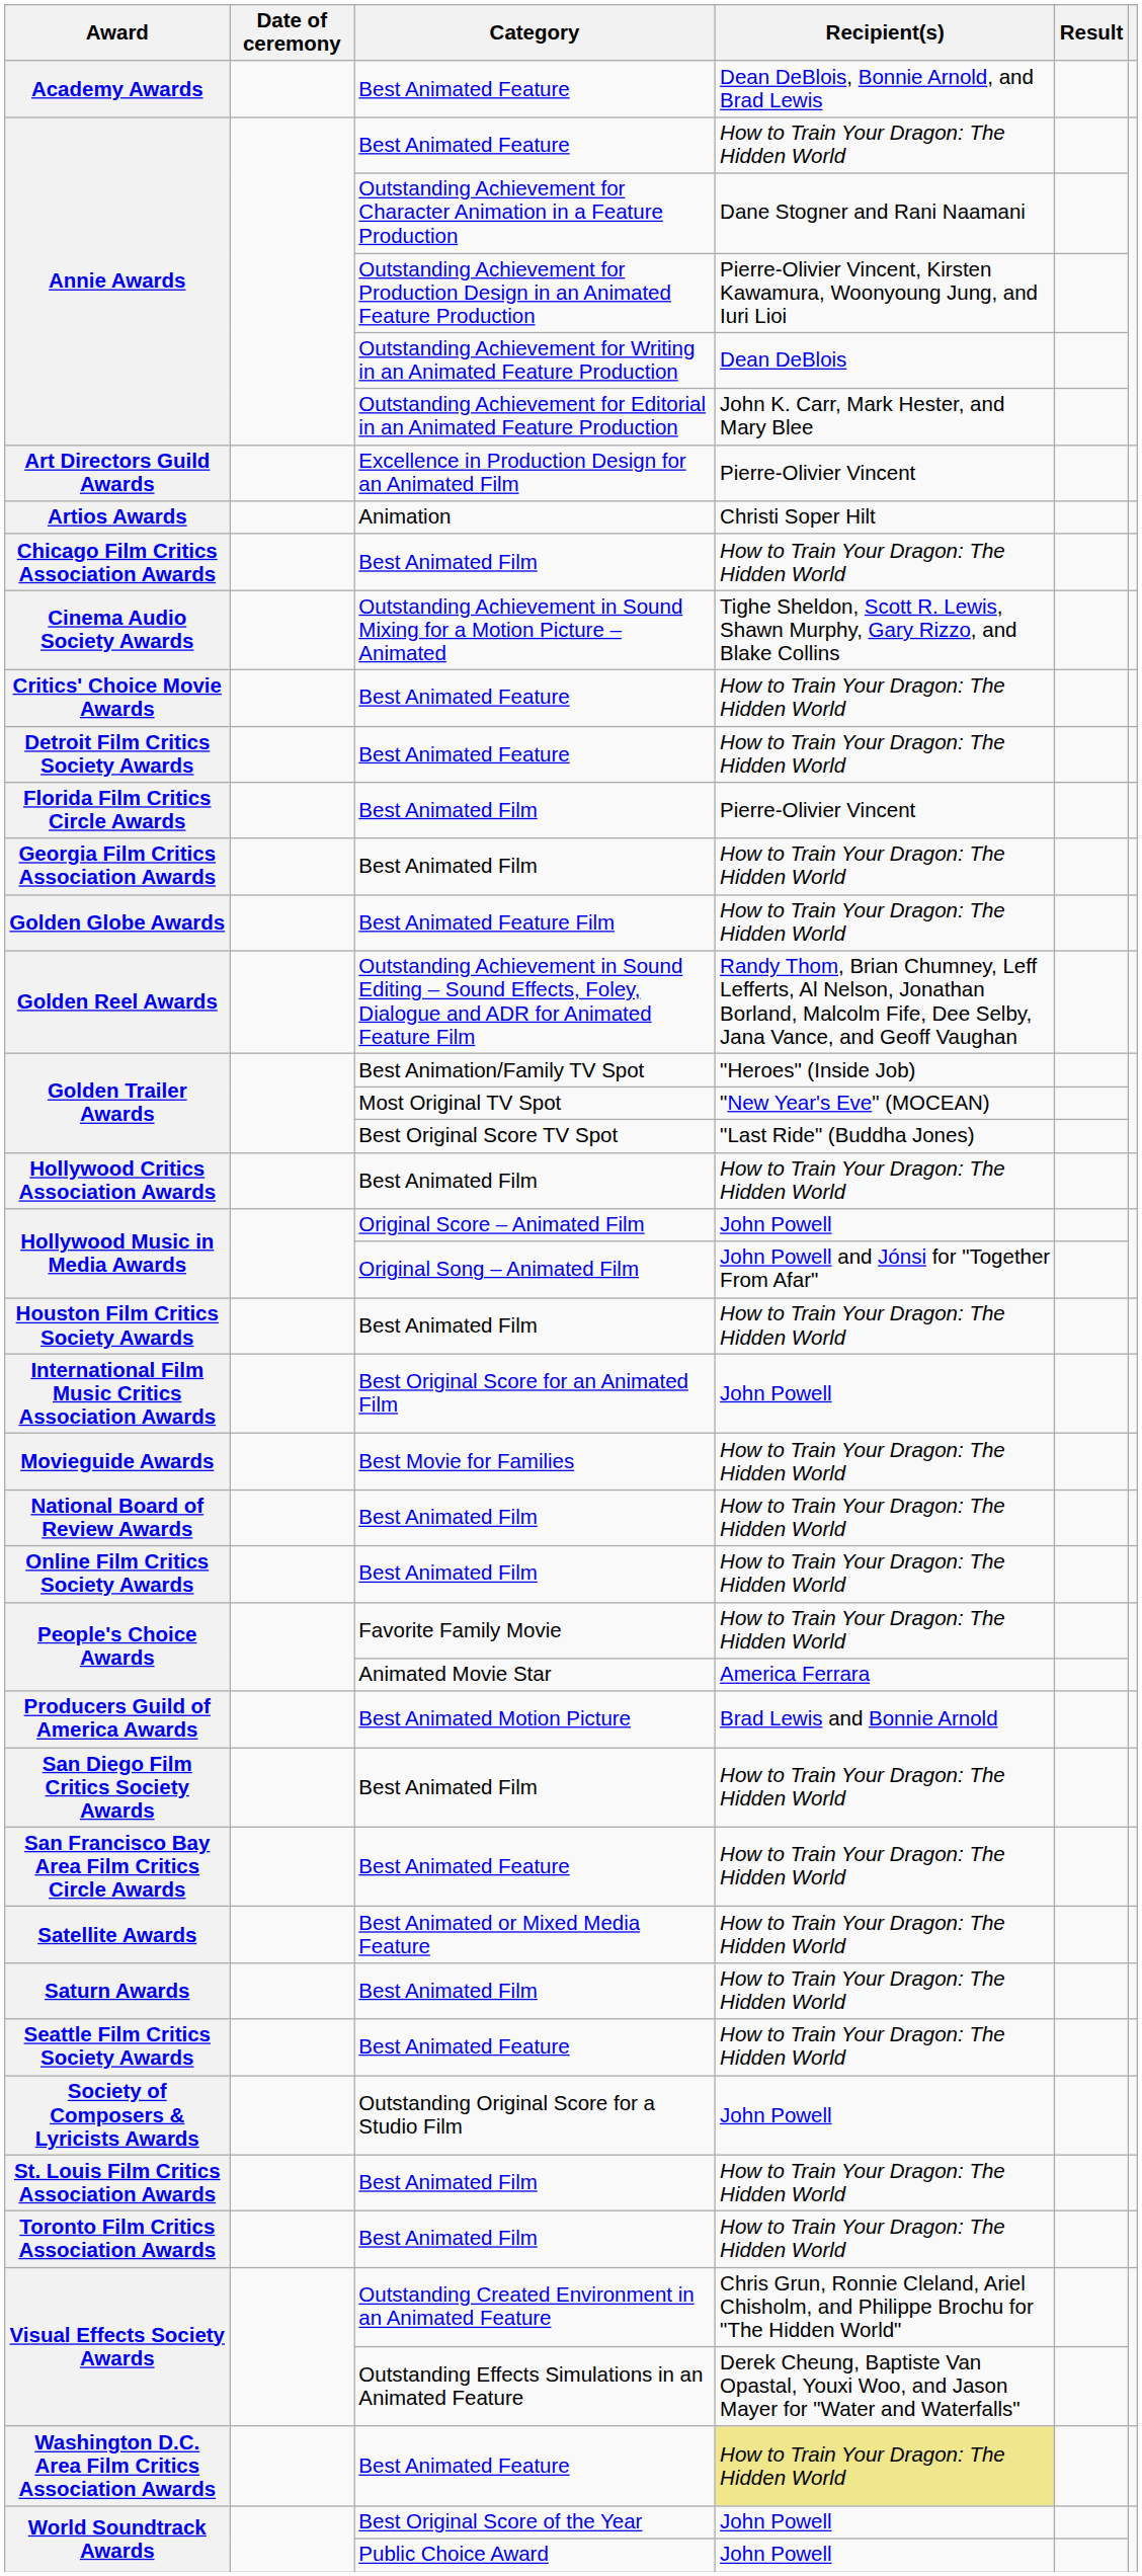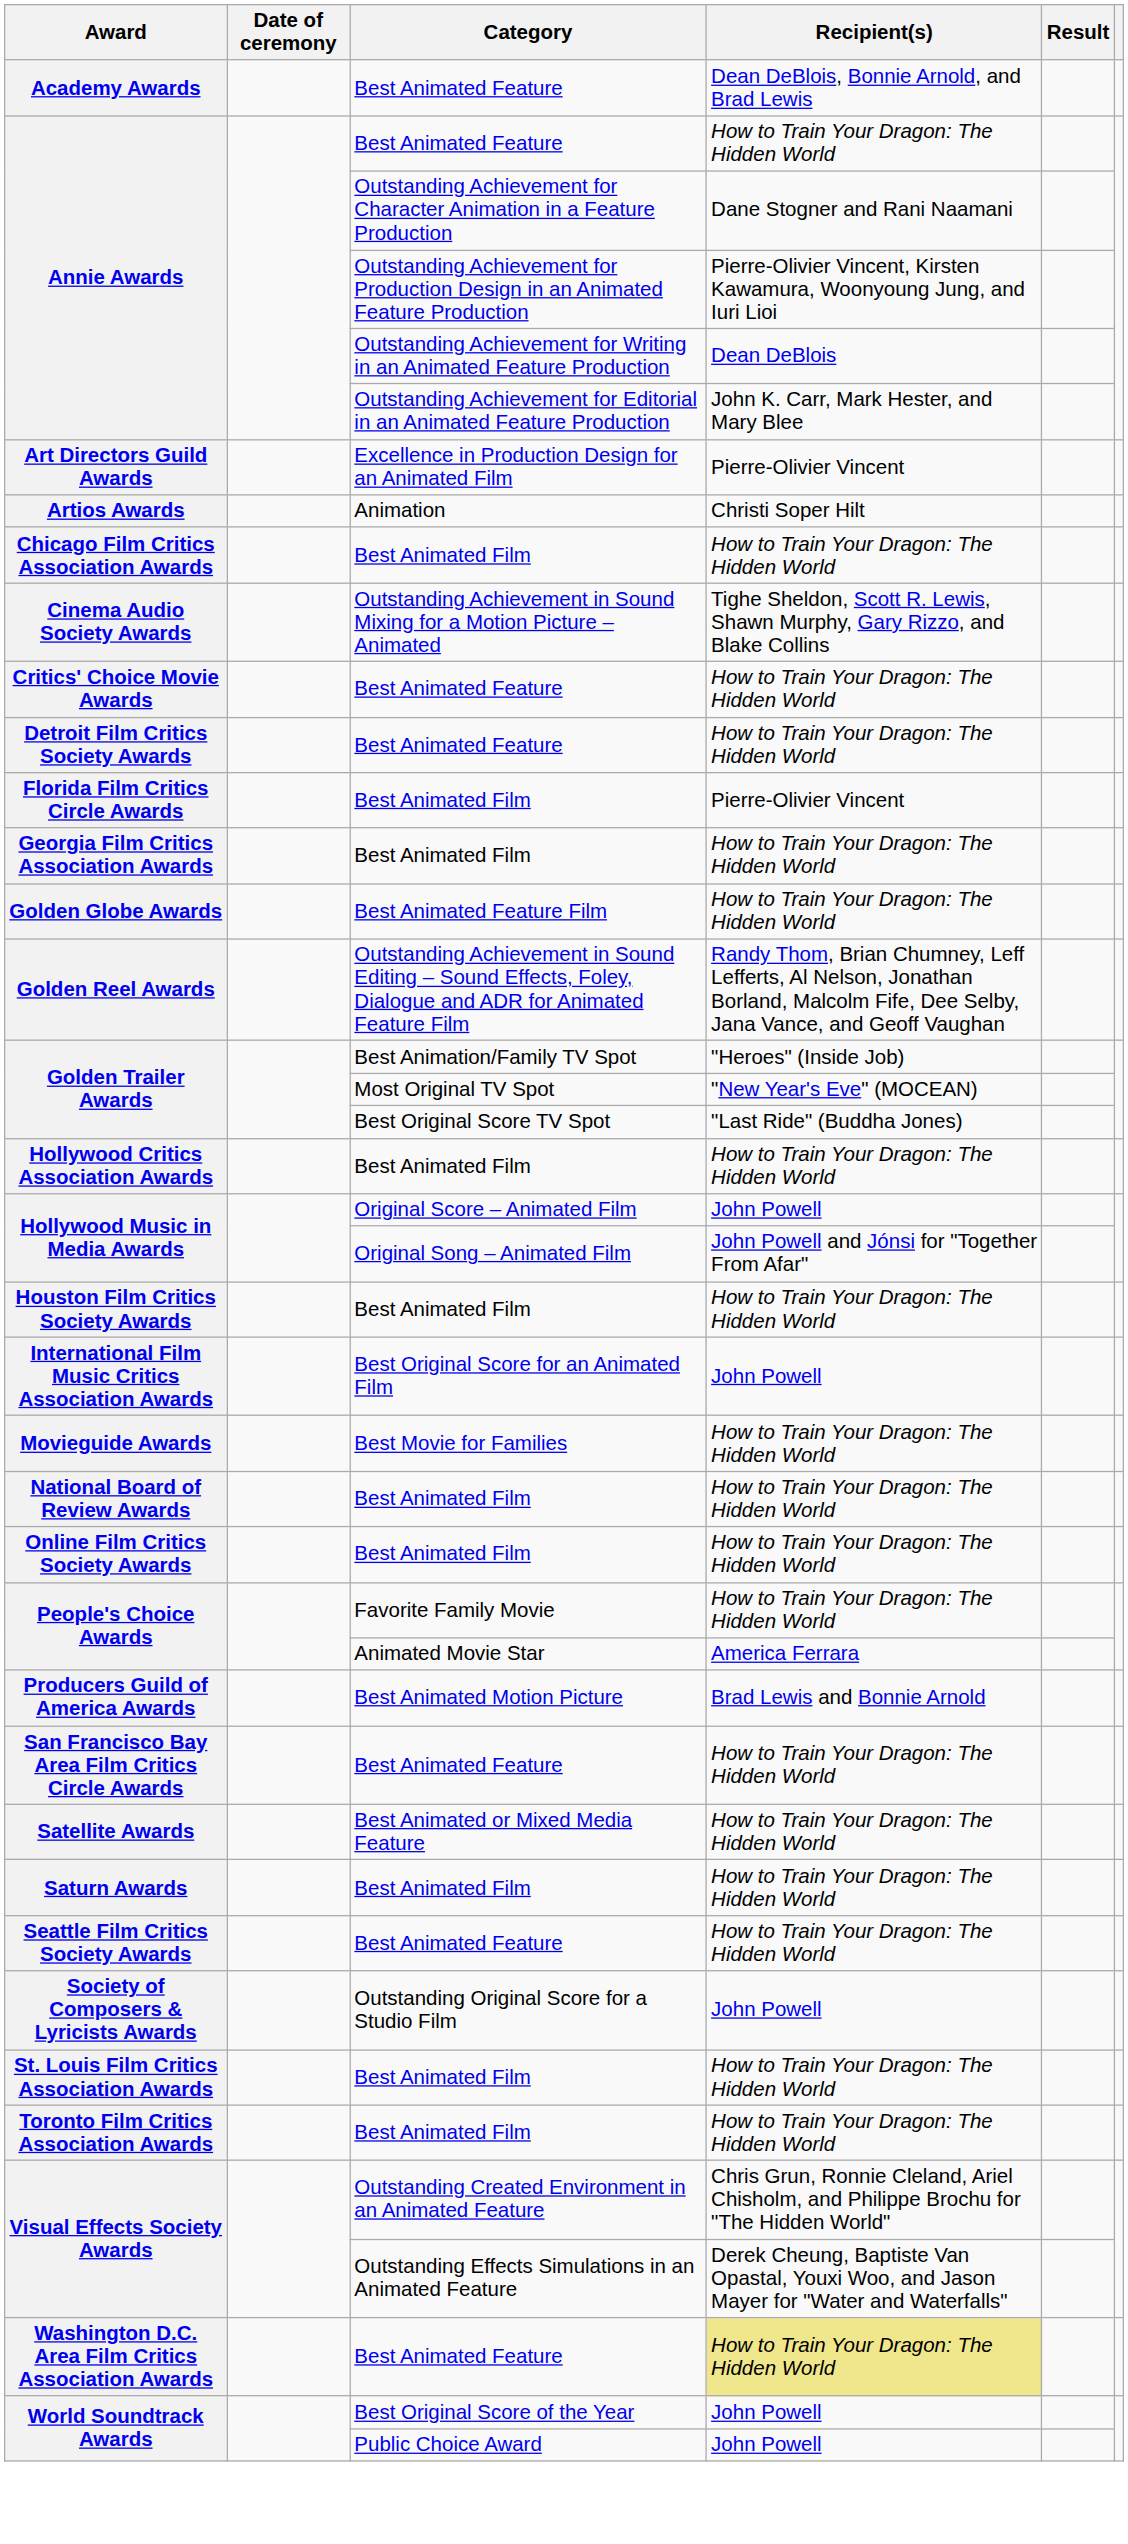 <table class="wikitable sortable plainrowheaders" style="width: 99%;">
 <tr>
 <th scope="col">Award</th>
 <th scope="col">Date of ceremony</th>
 <th scope="col">Category</th>
 <th scope="col" style="width:30%;">Recipient(s)</th>
 <th scope="col">Result</th>
 <th scope="col" class="unsortable"></th>
 </tr>
 <tr>
 <th scope="row"><a href='#'>Academy Awards</a></th>
 <td><a href='#'></a></td>
 <td><a href='#'>Best Animated Feature</a></td>
 <td data-sort-value="DeBlois"><a href='#'>Dean DeBlois</a>, <a href='#'>Bonnie Arnold</a>, and <a href='#'>Brad Lewis</a></td>
 <td></td>
 <td style="text-align:center;"></td>
 </tr>
 <tr>
 <th scope="rowgroup" rowspan="5"><a href='#'>Annie Awards</a></th>
 <td rowspan="5"><a href='#'></a></td>
 <td><a href='#'>Best Animated Feature</a></td>
 <td><em>How to Train Your Dragon: The Hidden World</em></td>
 <td></td>
 <td rowspan="5" style="text-align:center;"></td>
 </tr>
 <tr>
 <td><a href='#'>Outstanding Achievement for Character Animation in a Feature Production</a></td>
 <td data-sort-value="Stogner">Dane Stogner and Rani Naamani</td>
 <td></td>
 </tr>
 <tr>
 <td><a href='#'>Outstanding Achievement for Production Design in an Animated Feature Production</a></td>
 <td data-sort-value="Vincent">Pierre-Olivier Vincent, Kirsten Kawamura, Woonyoung Jung, and Iuri Lioi</td>
 <td></td>
 </tr>
 <tr>
 <td><a href='#'>Outstanding Achievement for Writing in an Animated Feature Production</a></td>
 <td data-sort-value="DeBlois"><a href='#'>Dean DeBlois</a></td>
 <td></td>
 </tr>
 <tr>
 <td><a href='#'>Outstanding Achievement for Editorial in an Animated Feature Production</a></td>
 <td data-sort-value="Carr">John K. Carr, Mark Hester, and Mary Blee</td>
 <td></td>
 </tr>
 <tr>
 <th scope="row"><a href='#'>Art Directors Guild Awards</a></th>
 <td></td>
 <td><a href='#'>Excellence in Production Design for an Animated Film</a></td>
 <td data-sort-value="Vincent">Pierre-Olivier Vincent</td>
 <td></td>
 <td style="text-align:center;"></td>
 </tr>
 <tr>
 <th scope="row"><a href='#'>Artios Awards</a></th>
 <td><a href='#'></a></td>
 <td>Animation</td>
 <td data-sort-value="Hilt">Christi Soper Hilt</td>
 <td></td>
 <td style="text-align:center;"></td>
 </tr>
 <tr>
 <th scope="row"><a href='#'>Chicago Film Critics Association Awards</a></th>
 <td><a href='#'></a></td>
 <td><a href='#'>Best Animated Film</a></td>
 <td><em>How to Train Your Dragon: The Hidden World</em></td>
 <td></td>
 <td style="text-align:center;"></td>
 </tr>
 <tr>
 <th scope="row"><a href='#'>Cinema Audio Society Awards</a></th>
 <td><a href='#'></a></td>
 <td><a href='#'>Outstanding Achievement in Sound Mixing for a Motion Picture – Animated</a></td>
 <td data-sort-value="Sheldon">Tighe Sheldon, <a href='#'>Scott R. Lewis</a>, Shawn Murphy, <a href='#'>Gary Rizzo</a>, and Blake Collins</td>
 <td></td>
 <td style="text-align:center;"></td>
 </tr>
 <tr>
 <th scope="row"><a href='#'>Critics' Choice Movie Awards</a></th>
 <td><a href='#'></a></td>
 <td><a href='#'>Best Animated Feature</a></td>
 <td><em>How to Train Your Dragon: The Hidden World</em></td>
 <td></td>
 <td style="text-align:center;"></td>
 </tr>
 <tr>
 <th scope="row"><a href='#'>Detroit Film Critics Society Awards</a></th>
 <td></td>
 <td><a href='#'>Best Animated Feature</a></td>
 <td><em>How to Train Your Dragon: The Hidden World</em></td>
 <td></td>
 <td style="text-align:center;"></td>
 </tr>
 <tr>
 <th scope="row"><a href='#'>Florida Film Critics Circle Awards</a></th>
 <td><a href='#'></a></td>
 <td><a href='#'>Best Animated Film</a></td>
 <td data-sort-value="Vincent">Pierre-Olivier Vincent</td>
 <td></td>
 <td style="text-align:center;"></td>
 </tr>
 <tr>
 <th scope="row"><a href='#'>Georgia Film Critics Association Awards</a></th>
 <td></td>
 <td>Best Animated Film</td>
 <td><em>How to Train Your Dragon: The Hidden World</em></td>
 <td></td>
 <td style="text-align:center;"></td>
 </tr>
 <tr>
 <th scope="row"><a href='#'>Golden Globe Awards</a></th>
 <td><a href='#'></a></td>
 <td><a href='#'>Best Animated Feature Film</a></td>
 <td><em>How to Train Your Dragon: The Hidden World</em></td>
 <td></td>
 <td style="text-align:center;"></td>
 </tr>
 <tr>
 <th scope="row"><a href='#'>Golden Reel Awards</a></th>
 <td></td>
 <td><a href='#'>Outstanding Achievement in Sound Editing – Sound Effects, Foley, Dialogue and ADR for Animated Feature Film</a></td>
 <td data-sort-value="Thom"><a href='#'>Randy Thom</a>, Brian Chumney, Leff Lefferts, Al Nelson, Jonathan Borland, Malcolm Fife, Dee Selby, Jana Vance, and Geoff Vaughan</td>
 <td></td>
 <td style="text-align:center;"></td>
 </tr>
 <tr>
 <th scope="rowgroup" rowspan="3"><a href='#'>Golden Trailer Awards</a></th>
 <td rowspan="3"></td>
 <td>Best Animation/Family TV Spot</td>
 <td data-sort-value="Heroes">"Heroes" (Inside Job)</td>
 <td></td>
 <td rowspan="3" style="text-align:center;"></td>
 </tr>
 <tr>
 <td>Most Original TV Spot</td>
 <td data-sort-value="New Year's Eve">"<a href='#'>New Year's Eve</a>" (MOCEAN)</td>
 <td></td>
 </tr>
 <tr>
 <td>Best Original Score TV Spot</td>
 <td data-sort-value="Last Ride">"Last Ride" (Buddha Jones)</td>
 <td></td>
 </tr>
 <tr>
 <th scope="row"><a href='#'>Hollywood Critics Association Awards</a></th>
 <td><a href='#'></a></td>
 <td>Best Animated Film</td>
 <td><em>How to Train Your Dragon: The Hidden World</em></td>
 <td></td>
 <td style="text-align:center;"></td>
 </tr>
 <tr>
 <th scope="rowgroup" rowspan="2"><a href='#'>Hollywood Music in Media Awards</a></th>
 <td rowspan="2"></td>
 <td><a href='#'>Original Score – Animated Film</a></td>
 <td data-sort-value="Powell"><a href='#'>John Powell</a></td>
 <td></td>
 <td rowspan="2" style="text-align:center;"></td>
 </tr>
 <tr>
 <td><a href='#'>Original Song – Animated Film</a></td>
 <td data-sort-value="Powell"><a href='#'>John Powell</a> and <a href='#'>Jónsi</a> for "Together From Afar"</td>
 <td></td>
 </tr>
 <tr>
 <th scope="row"><a href='#'>Houston Film Critics Society Awards</a></th>
 <td><a href='#'></a></td>
 <td>Best Animated Film</td>
 <td><em>How to Train Your Dragon: The Hidden World</em></td>
 <td></td>
 <td style="text-align:center;"></td>
 </tr>
 <tr>
 <th scope="row"><a href='#'>International Film Music Critics Association Awards</a></th>
 <td></td>
 <td><a href='#'>Best Original Score for an Animated Film</a></td>
 <td data-sort-value="Powell"><a href='#'>John Powell</a></td>
 <td></td>
 <td style="text-align:center;"></td>
 </tr>
 <tr>
 <th scope="row"><a href='#'>Movieguide Awards</a></th>
 <td><a href='#'></a></td>
 <td><a href='#'>Best Movie for Families</a></td>
 <td><em>How to Train Your Dragon: The Hidden World</em></td>
 <td></td>
 <td style="text-align:center;"></td>
 </tr>
 <tr>
 <th scope="row"><a href='#'>National Board of Review Awards</a></th>
 <td><a href='#'></a></td>
 <td><a href='#'>Best Animated Film</a></td>
 <td><em>How to Train Your Dragon: The Hidden World</em></td>
 <td></td>
 <td style="text-align:center;"></td>
 </tr>
 <tr>
 <th scope="row"><a href='#'>Online Film Critics Society Awards</a></th>
 <td><a href='#'></a></td>
 <td><a href='#'>Best Animated Film</a></td>
 <td><em>How to Train Your Dragon: The Hidden World</em></td>
 <td></td>
 <td style="text-align:center;"></td>
 </tr>
 <tr>
 <th scope="rowgroup" rowspan="2"><a href='#'>People's Choice Awards</a></th>
 <td rowspan="2"><a href='#'></a></td>
 <td>Favorite Family Movie</td>
 <td><em>How to Train Your Dragon: The Hidden World</em></td>
 <td></td>
 <td rowspan="2" style="text-align:center;"></td>
 </tr>
 <tr>
 <td>Animated Movie Star</td>
 <td data-sort-value="Ferrara"><a href='#'>America Ferrara</a></td>
 <td></td>
 </tr>
 <tr>
 <th scope="row"><a href='#'>Producers Guild of America Awards</a></th>
 <td><a href='#'></a></td>
 <td><a href='#'>Best Animated Motion Picture</a></td>
 <td data-sort-value="Lewis"><a href='#'>Brad Lewis</a> and <a href='#'>Bonnie Arnold</a></td>
 <td></td>
 <td style="text-align:center;"></td>
 </tr>
 <tr>
-<th scope="row"><a href='#'>San Diego Film Critics Society Awards</a></th>
-<td><a href='#'></a></td>
-<td>Best Animated Film</td>
-<td><em>How to Train Your Dragon: The Hidden World</em></td>
-<td></td>
-<td style="text-align:center;"></td>
-</tr>
-<tr>
 <th scope="row"><a href='#'>San Francisco Bay Area Film Critics Circle Awards</a></th>
 <td><a href='#'></a></td>
 <td><a href='#'>Best Animated Feature</a></td>
 <td><em>How to Train Your Dragon: The Hidden World</em></td>
 <td></td>
 <td style="text-align:center;"></td>
 </tr>
 <tr>
 <th scope="row"><a href='#'>Satellite Awards</a></th>
 <td><a href='#'></a></td>
 <td><a href='#'>Best Animated or Mixed Media Feature</a></td>
 <td><em>How to Train Your Dragon: The Hidden World</em></td>
 <td></td>
 <td style="text-align:center;"></td>
 </tr>
 <tr>
 <th scope="row"><a href='#'>Saturn Awards</a></th>
 <td><a href='#'></a></td>
 <td><a href='#'>Best Animated Film</a></td>
 <td><em>How to Train Your Dragon: The Hidden World</em></td>
 <td></td>
 <td style="text-align:center;"></td>
 </tr>
 <tr>
 <th scope="row"><a href='#'>Seattle Film Critics Society Awards</a></th>
 <td></td>
 <td><a href='#'>Best Animated Feature</a></td>
 <td><em>How to Train Your Dragon: The Hidden World</em></td>
 <td></td>
 <td style="text-align:center;"></td>
 </tr>
 <tr>
 <th scope="row"><a href='#'>Society of Composers & Lyricists Awards</a></th>
 <td></td>
 <td>Outstanding Original Score for a Studio Film</td>
 <td data-sort-value="Powell"><a href='#'>John Powell</a></td>
 <td></td>
 <td style="text-align: center;"></td>
 </tr>
 <tr>
 <th scope="row"><a href='#'>St. Louis Film Critics Association Awards</a></th>
 <td></td>
 <td><a href='#'>Best Animated Film</a></td>
 <td><em>How to Train Your Dragon: The Hidden World</em></td>
 <td></td>
 <td style="text-align:center;"></td>
 </tr>
 <tr>
 <th scope="row"><a href='#'>Toronto Film Critics Association Awards</a></th>
 <td><a href='#'></a></td>
 <td><a href='#'>Best Animated Film</a></td>
 <td><em>How to Train Your Dragon: The Hidden World</em></td>
 <td></td>
 <td style="text-align:center;"></td>
 </tr>
 <tr>
 <th scope="rowgroup" rowspan="2"><a href='#'>Visual Effects Society Awards</a></th>
 <td rowspan="2"><a href='#'></a></td>
 <td><a href='#'>Outstanding Created Environment in an Animated Feature</a></td>
 <td data-sort-value="Grun">Chris Grun, Ronnie Cleland, Ariel Chisholm, and Philippe Brochu for "The Hidden World"</td>
 <td></td>
 <td rowspan="2" style="text-align:center;"></td>
 </tr>
 <tr>
 <td>Outstanding Effects Simulations in an Animated Feature</td>
 <td data-sort-value="Cheung">Derek Cheung, Baptiste Van Opastal, Youxi Woo, and Jason Mayer for "Water and Waterfalls"</td>
 <td></td>
 </tr>
 <tr>
 <th scope="row"><a href='#'>Washington D.C. Area Film Critics Association Awards</a></th>
 <td><a href='#'></a></td>
 <td><a href='#'>Best Animated Feature</a></td>
 <td style="background: khaki;"><em>How to Train Your Dragon: The Hidden World</em></td>
 <td></td>
 <td style="text-align:center;"></td>
 </tr>
 <tr>
 <th scope="rowgroup" rowspan="2"><a href='#'>World Soundtrack Awards</a></th>
 <td rowspan="2"></td>
 <td><a href='#'>Best Original Score of the Year</a></td>
 <td data-sort-value="Powell"><a href='#'>John Powell</a></td>
 <td></td>
 <td rowspan="2" style="text-align:center;"></td>
 </tr>
 <tr>
 <td><a href='#'>Public Choice Award</a></td>
 <td data-sort-value="Powell"><a href='#'>John Powell</a></td>
 <td></td>
 </tr>
 </table>
